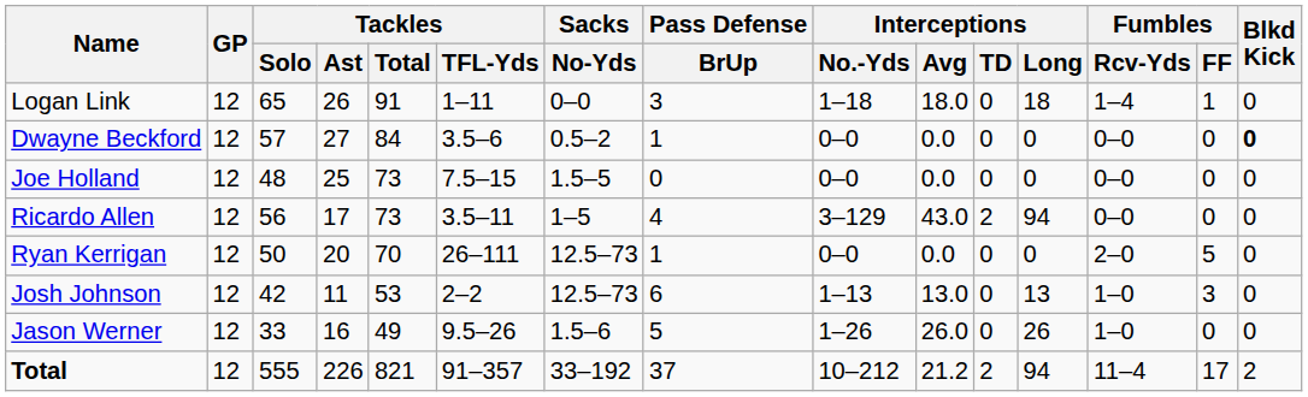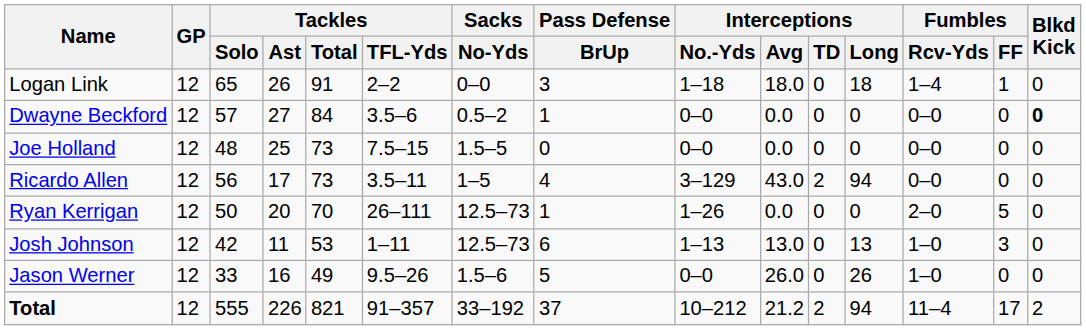 <table class="wikitable" style="white-space:nowrap;">
 <tr>
 <th rowspan="2">Name</th>
 <th rowspan="2">GP</th>
 <th colspan="4">Tackles</th>
 <th>Sacks</th>
 <th colspan="1">Pass Defense</th>
 <th colspan="4">Interceptions</th>
 <th colspan="2">Fumbles</th>
 <th rowspan="2">Blkd<br>Kick</th>
 </tr>
 <tr>
 <th>Solo</th>
 <th>Ast</th>
 <th>Total</th>
 <th>TFL-Yds</th>
 <th>No-Yds</th>
 <th>BrUp</th>
 <th>No.-Yds</th>
 <th>Avg</th>
 <th>TD</th>
 <th>Long</th>
 <th>Rcv-Yds</th>
 <th>FF</th>
 </tr>
 <tr>
 <td>Logan Link</td>
 <td>12</td>
 <td>65</td>
 <td>26</td>
 <td>91</td>
-<td>1–11</td>
+<td>2–2</td>
 <td>0–0</td>
 <td>3</td>
 <td>1–18</td>
 <td>18.0</td>
 <td>0</td>
 <td>18</td>
 <td>1–4</td>
 <td>1</td>
 <td>0</td>
 </tr>
 <tr>
 <td><a href='#'>Dwayne Beckford</a></td>
 <td>12</td>
 <td>57</td>
 <td>27</td>
 <td>84</td>
 <td>3.5–6</td>
 <td>0.5–2</td>
 <td>1</td>
 <td>0–0</td>
 <td>0.0</td>
 <td>0</td>
 <td>0</td>
 <td>0–0</td>
 <td>0</td>
 <td><strong>0</strong></td>
 </tr>
 <tr>
 <td><a href='#'>Joe Holland</a></td>
 <td>12</td>
 <td>48</td>
 <td>25</td>
 <td>73</td>
 <td>7.5–15</td>
 <td>1.5–5</td>
 <td>0</td>
 <td>0–0</td>
 <td>0.0</td>
 <td>0</td>
 <td>0</td>
 <td>0–0</td>
 <td>0</td>
 <td>0</td>
 </tr>
 <tr>
 <td><a href='#'>Ricardo Allen</a></td>
 <td>12</td>
 <td>56</td>
 <td>17</td>
 <td>73</td>
 <td>3.5–11</td>
 <td>1–5</td>
 <td>4</td>
 <td>3–129</td>
 <td>43.0</td>
 <td>2</td>
 <td>94</td>
 <td>0–0</td>
 <td>0</td>
 <td>0</td>
 </tr>
 <tr>
 <td><a href='#'>Ryan Kerrigan</a></td>
 <td>12</td>
 <td>50</td>
 <td>20</td>
 <td>70</td>
 <td>26–111</td>
 <td>12.5–73</td>
 <td>1</td>
-<td>0–0</td>
+<td>1–26</td>
 <td>0.0</td>
 <td>0</td>
 <td>0</td>
 <td>2–0</td>
 <td>5</td>
 <td>0</td>
 </tr>
 <tr>
 <td><a href='#'>Josh Johnson</a></td>
 <td>12</td>
 <td>42</td>
 <td>11</td>
 <td>53</td>
-<td>2–2</td>
+<td>1–11</td>
 <td>12.5–73</td>
 <td>6</td>
 <td>1–13</td>
 <td>13.0</td>
 <td>0</td>
 <td>13</td>
 <td>1–0</td>
 <td>3</td>
 <td>0</td>
 </tr>
 <tr>
 <td><a href='#'>Jason Werner</a></td>
 <td>12</td>
 <td>33</td>
 <td>16</td>
 <td>49</td>
 <td>9.5–26</td>
 <td>1.5–6</td>
 <td>5</td>
-<td>1–26</td>
+<td>0–0</td>
 <td>26.0</td>
 <td>0</td>
 <td>26</td>
 <td>1–0</td>
 <td>0</td>
 <td>0</td>
 </tr>
 <tr>
 <td><strong>Total</strong></td>
 <td>12</td>
 <td>555</td>
 <td>226</td>
 <td>821</td>
 <td>91–357</td>
 <td>33–192</td>
 <td>37</td>
 <td>10–212</td>
 <td>21.2</td>
 <td>2</td>
 <td>94</td>
 <td>11–4</td>
 <td>17</td>
 <td>2</td>
 </tr>
 </table>
